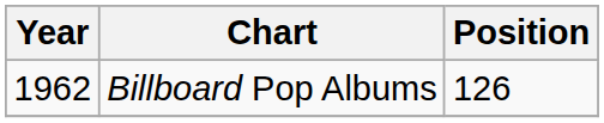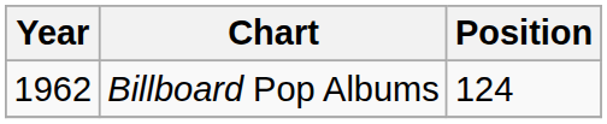 <table class="wikitable">
 <tr>
 <th>Year</th>
 <th>Chart</th>
 <th>Position</th>
 </tr>
 <tr>
 <td>1962</td>
 <td><em>Billboard</em> Pop Albums</td>
-<td>126</td>
+<td>124</td>
 </tr>
 <tr>
 </tr>
 </table>
